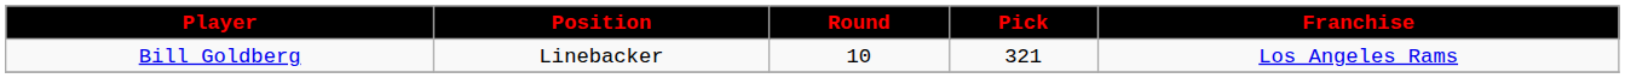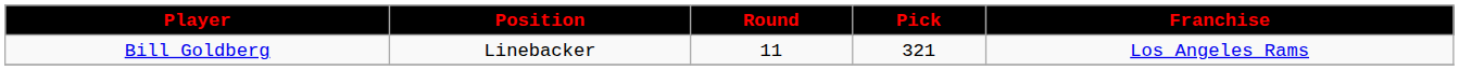 <table class="wikitable" width="80%">
 <tr align="center"  style="background:black;color:red;">
 <td><strong>Player</strong></td>
 <td><strong>Position</strong></td>
 <td><strong>Round</strong></td>
 <td><strong>Pick</strong></td>
 <td><strong>Franchise</strong></td>
 </tr>
 <tr align="center" bgcolor="">
 <td><a href='#'>Bill Goldberg</a></td>
 <td>Linebacker</td>
-<td>10</td>
+<td>11</td>
 <td>321</td>
 <td><a href='#'>Los Angeles Rams</a></td>
 </tr>
 <tr align="center" bgcolor="">
 </tr>
 </table>
